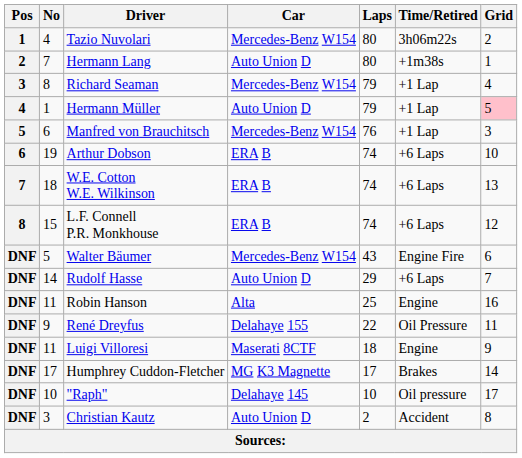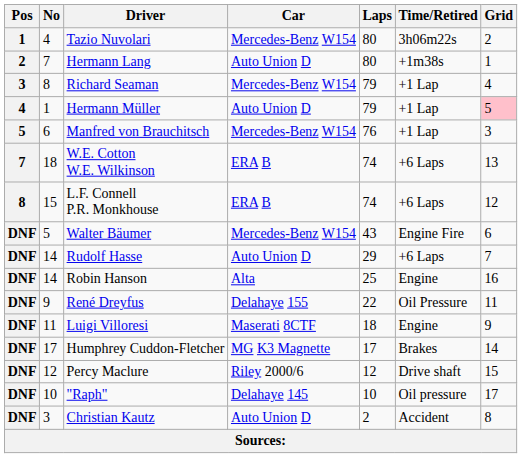 <table class="wikitable" style="font-size: 90%;">
 <tr>
 <th>Pos</th>
 <th>No</th>
 <th>Driver</th>
 <th>Car</th>
 <th>Laps</th>
 <th>Time/Retired</th>
 <th>Grid</th>
 </tr>
 <tr>
 <th>1</th>
 <td>4</td>
 <td> <a href='#'>Tazio Nuvolari</a></td>
 <td><a href='#'>Mercedes-Benz</a> <a href='#'>W154</a></td>
 <td>80</td>
 <td>3h06m22s</td>
 <td>2</td>
 </tr>
 <tr>
 <th>2</th>
 <td>7</td>
 <td> <a href='#'>Hermann Lang</a></td>
 <td><a href='#'>Auto Union</a> <a href='#'>D</a></td>
 <td>80</td>
 <td>+1m38s</td>
 <td>1</td>
 </tr>
 <tr>
 <th>3</th>
 <td>8</td>
 <td> <a href='#'>Richard Seaman</a></td>
 <td><a href='#'>Mercedes-Benz</a> <a href='#'>W154</a></td>
 <td>79</td>
 <td>+1 Lap</td>
 <td>4</td>
 </tr>
 <tr>
 <th>4</th>
 <td>1</td>
 <td> <a href='#'>Hermann Müller</a></td>
 <td><a href='#'>Auto Union</a> <a href='#'>D</a></td>
 <td>79</td>
 <td>+1 Lap</td>
 <td style="background: pink;">5</td>
 </tr>
 <tr>
 <th>5</th>
 <td>6</td>
 <td> <a href='#'>Manfred von Brauchitsch</a></td>
 <td><a href='#'>Mercedes-Benz</a> <a href='#'>W154</a></td>
 <td>76</td>
 <td>+1 Lap</td>
 <td>3</td>
 </tr>
 <tr>
-<th>6</th>
-<td>19</td>
-<td> <a href='#'>Arthur Dobson</a></td>
-<td><a href='#'>ERA</a> <a href='#'>B</a></td>
-<td>74</td>
-<td>+6 Laps</td>
-<td>10</td>
-</tr>
-<tr>
 <th>7</th>
 <td>18</td>
 <td> <a href='#'>W.E. Cotton</a><br> <a href='#'>W.E. Wilkinson</a></td>
 <td><a href='#'>ERA</a> <a href='#'>B</a></td>
 <td>74</td>
 <td>+6 Laps</td>
 <td>13</td>
 </tr>
 <tr>
 <th>8</th>
 <td>15</td>
 <td> L.F. Connell<br> P.R. Monkhouse</td>
 <td><a href='#'>ERA</a> <a href='#'>B</a></td>
 <td>74</td>
 <td>+6 Laps</td>
 <td>12</td>
 </tr>
 <tr>
 <th>DNF</th>
 <td>5</td>
 <td> <a href='#'>Walter Bäumer</a></td>
 <td><a href='#'>Mercedes-Benz</a> <a href='#'>W154</a></td>
 <td>43</td>
 <td>Engine Fire</td>
 <td>6</td>
 </tr>
 <tr>
 <th>DNF</th>
 <td>14</td>
 <td> <a href='#'>Rudolf Hasse</a></td>
 <td><a href='#'>Auto Union</a> <a href='#'>D</a></td>
 <td>29</td>
 <td>+6 Laps</td>
 <td>7</td>
 </tr>
 <tr>
 <th>DNF</th>
-<td>11</td>
+<td>14</td>
 <td> Robin Hanson</td>
 <td><a href='#'>Alta</a></td>
 <td>25</td>
 <td>Engine</td>
 <td>16</td>
 </tr>
 <tr>
 <th>DNF</th>
 <td>9</td>
 <td> <a href='#'>René Dreyfus</a></td>
 <td><a href='#'>Delahaye</a> <a href='#'>155</a></td>
 <td>22</td>
 <td>Oil Pressure</td>
 <td>11</td>
 </tr>
 <tr>
 <th>DNF</th>
 <td>11</td>
 <td> <a href='#'>Luigi Villoresi</a></td>
 <td><a href='#'>Maserati</a> <a href='#'>8CTF</a></td>
 <td>18</td>
 <td>Engine</td>
 <td>9</td>
 </tr>
 <tr>
 <th>DNF</th>
 <td>17</td>
 <td> Humphrey Cuddon-Fletcher</td>
 <td><a href='#'>MG</a> <a href='#'>K3 Magnette</a></td>
 <td>17</td>
 <td>Brakes</td>
 <td>14</td>
 </tr>
 <tr>
 <th>DNF</th>
+<td>12</td>
+<td> Percy Maclure</td>
+<td><a href='#'>Riley</a> 2000/6</td>
+<td>12</td>
+<td>Drive shaft</td>
+<td>15</td>
+</tr>
+<tr>
+<th>DNF</th>
 <td>10</td>
 <td> <a href='#'>"Raph"</a></td>
 <td><a href='#'>Delahaye</a> <a href='#'>145</a></td>
 <td>10</td>
 <td>Oil pressure</td>
 <td>17</td>
 </tr>
 <tr>
 <th>DNF</th>
 <td>3</td>
 <td> <a href='#'>Christian Kautz</a></td>
 <td><a href='#'>Auto Union</a> <a href='#'>D</a></td>
 <td>2</td>
 <td>Accident</td>
 <td>8</td>
 </tr>
 <tr>
 <th colspan=7>Sources:</th>
 </tr>
 </table>
